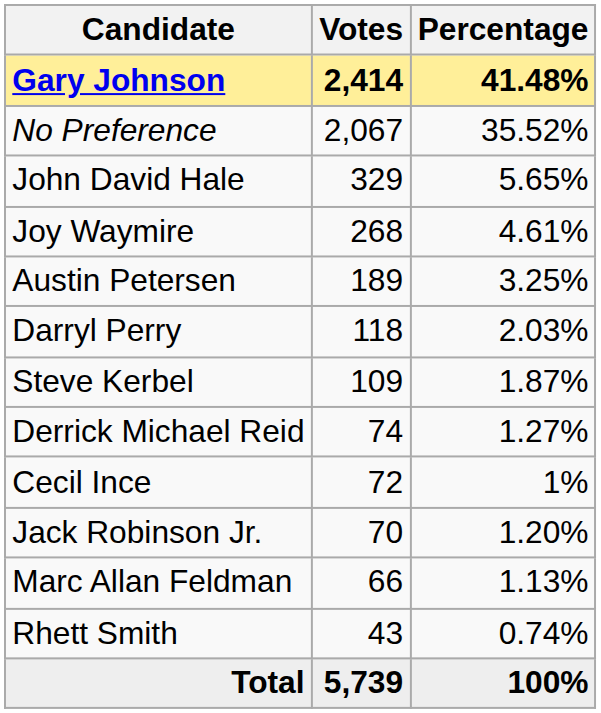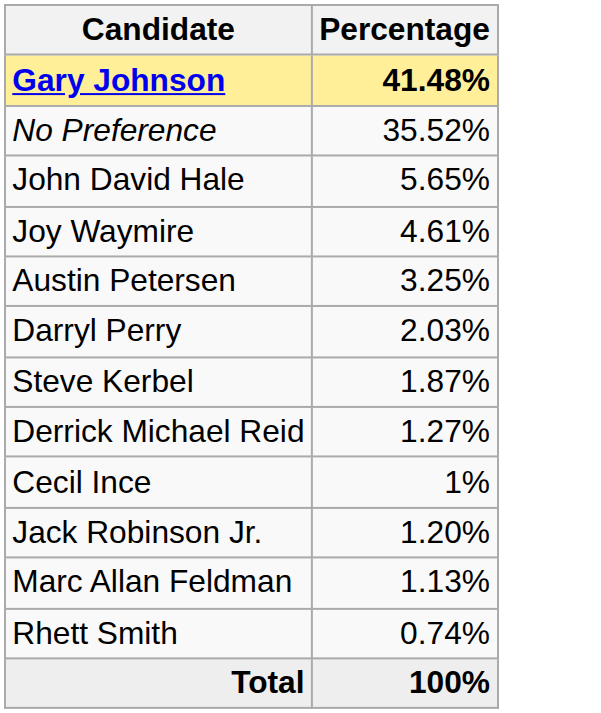 <table class="wikitable" style="text-align:right;">
 <tr>
 <th>Candidate</th>
-<th>Votes</th>
 <th>Percentage</th>
 </tr>
 <tr style="background: #ffef99;">
 <td style="text-align: left;"><strong><a href='#'>Gary Johnson</a></strong></td>
-<td><strong>2,414</strong></td>
 <td><strong>41.48%</strong></td>
 </tr>
 <tr>
 <td style="text-align: left;"><em>No Preference</em></td>
-<td>2,067</td>
 <td>35.52%</td>
 </tr>
 <tr>
 <td style="text-align: left;">John David Hale</td>
-<td>329</td>
 <td>5.65%</td>
 </tr>
 <tr>
 <td style="text-align: left;">Joy Waymire</td>
-<td>268</td>
 <td>4.61%</td>
 </tr>
 <tr>
 <td style="text-align: left;">Austin Petersen</td>
-<td>189</td>
 <td>3.25%</td>
 </tr>
 <tr>
 <td style="text-align: left;">Darryl Perry</td>
-<td>118</td>
 <td>2.03%</td>
 </tr>
 <tr>
 <td style="text-align: left;">Steve Kerbel</td>
-<td>109</td>
 <td>1.87%</td>
 </tr>
 <tr>
 <td style="text-align: left;">Derrick Michael Reid</td>
-<td>74</td>
 <td>1.27%</td>
 </tr>
 <tr>
 <td style="text-align: left;">Cecil Ince</td>
-<td>72</td>
 <td>1%</td>
 </tr>
 <tr>
 <td style="text-align: left;">Jack Robinson Jr.</td>
-<td>70</td>
 <td>1.20%</td>
 </tr>
 <tr>
 <td style="text-align: left;">Marc Allan Feldman</td>
-<td>66</td>
 <td>1.13%</td>
 </tr>
 <tr>
 <td style="text-align: left;">Rhett Smith</td>
-<td>43</td>
 <td>0.74%</td>
 </tr>
 <tr style="background: #eee;">
 <td style="margin-right: 0.50px"><strong>Total</strong></td>
-<td style="margin-right: 0.50px"><strong>5,739</strong></td>
 <td style="margin-right: 0.50px"><strong>100%</strong></td>
 </tr>
 </table>
